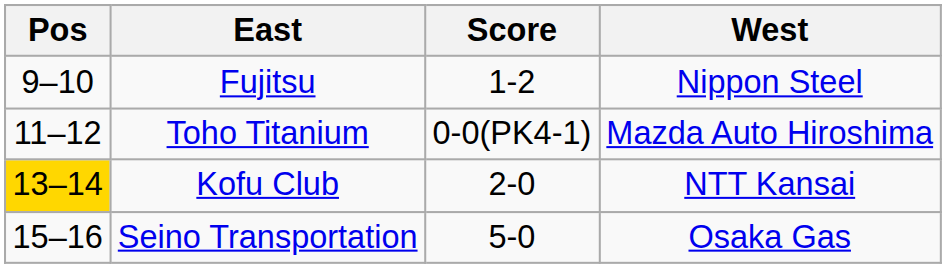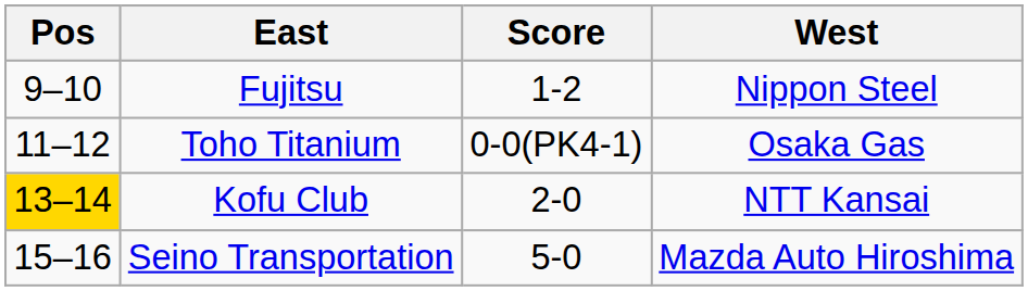 <table class="wikitable" style="text-align: center;">
 <tr>
 <th>Pos</th>
 <th>East</th>
 <th>Score</th>
 <th>West</th>
 </tr>
 <tr>
 <td>9–10</td>
 <td><a href='#'>Fujitsu</a></td>
 <td>1-2</td>
 <td><a href='#'>Nippon Steel</a></td>
 </tr>
 <tr>
 <td>11–12</td>
 <td><a href='#'>Toho Titanium</a></td>
 <td>0-0(PK4-1)</td>
-<td><a href='#'>Mazda Auto Hiroshima</a></td>
+<td><a href='#'>Osaka Gas</a></td>
 </tr>
 <tr>
 <td style="background: gold;">13–14</td>
 <td><a href='#'>Kofu Club</a></td>
 <td>2-0</td>
 <td><a href='#'>NTT Kansai</a></td>
 </tr>
 <tr>
 <td>15–16</td>
 <td><a href='#'>Seino Transportation</a></td>
 <td>5-0</td>
-<td><a href='#'>Osaka Gas</a></td>
+<td><a href='#'>Mazda Auto Hiroshima</a></td>
 </tr>
 </table>
